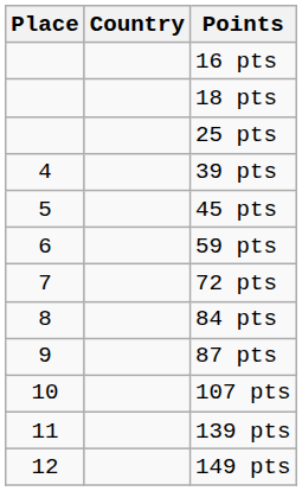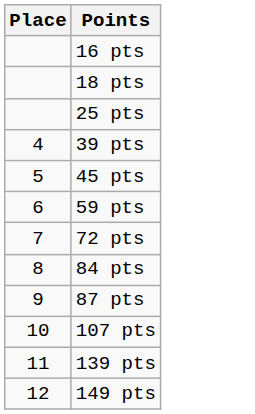 <table class=wikitable>
 <tr>
 <th>Place</th>
-<th>Country</th>
 <th>Points</th>
 </tr>
 <tr>
 <td align=center></td>
-<td></td>
 <td>16 pts</td>
 </tr>
 <tr>
 <td align=center></td>
-<td></td>
 <td>18 pts</td>
 </tr>
 <tr>
 <td align=center></td>
-<td></td>
 <td>25 pts</td>
 </tr>
 <tr>
 <td align=center>4</td>
-<td></td>
 <td>39 pts</td>
 </tr>
 <tr>
 <td align=center>5</td>
-<td></td>
 <td>45 pts</td>
 </tr>
 <tr>
 <td align=center>6</td>
-<td></td>
 <td>59 pts</td>
 </tr>
 <tr>
 <td align=center>7</td>
-<td></td>
 <td>72 pts</td>
 </tr>
 <tr>
 <td align=center>8</td>
-<td></td>
 <td>84 pts</td>
 </tr>
 <tr>
 <td align=center>9</td>
-<td></td>
 <td>87 pts</td>
 </tr>
 <tr>
 <td align=center>10</td>
-<td></td>
 <td>107 pts</td>
 </tr>
 <tr>
 <td align=center>11</td>
-<td></td>
 <td>139 pts</td>
 </tr>
 <tr>
 <td align=center>12</td>
-<td></td>
 <td>149 pts</td>
 </tr>
 </table>
